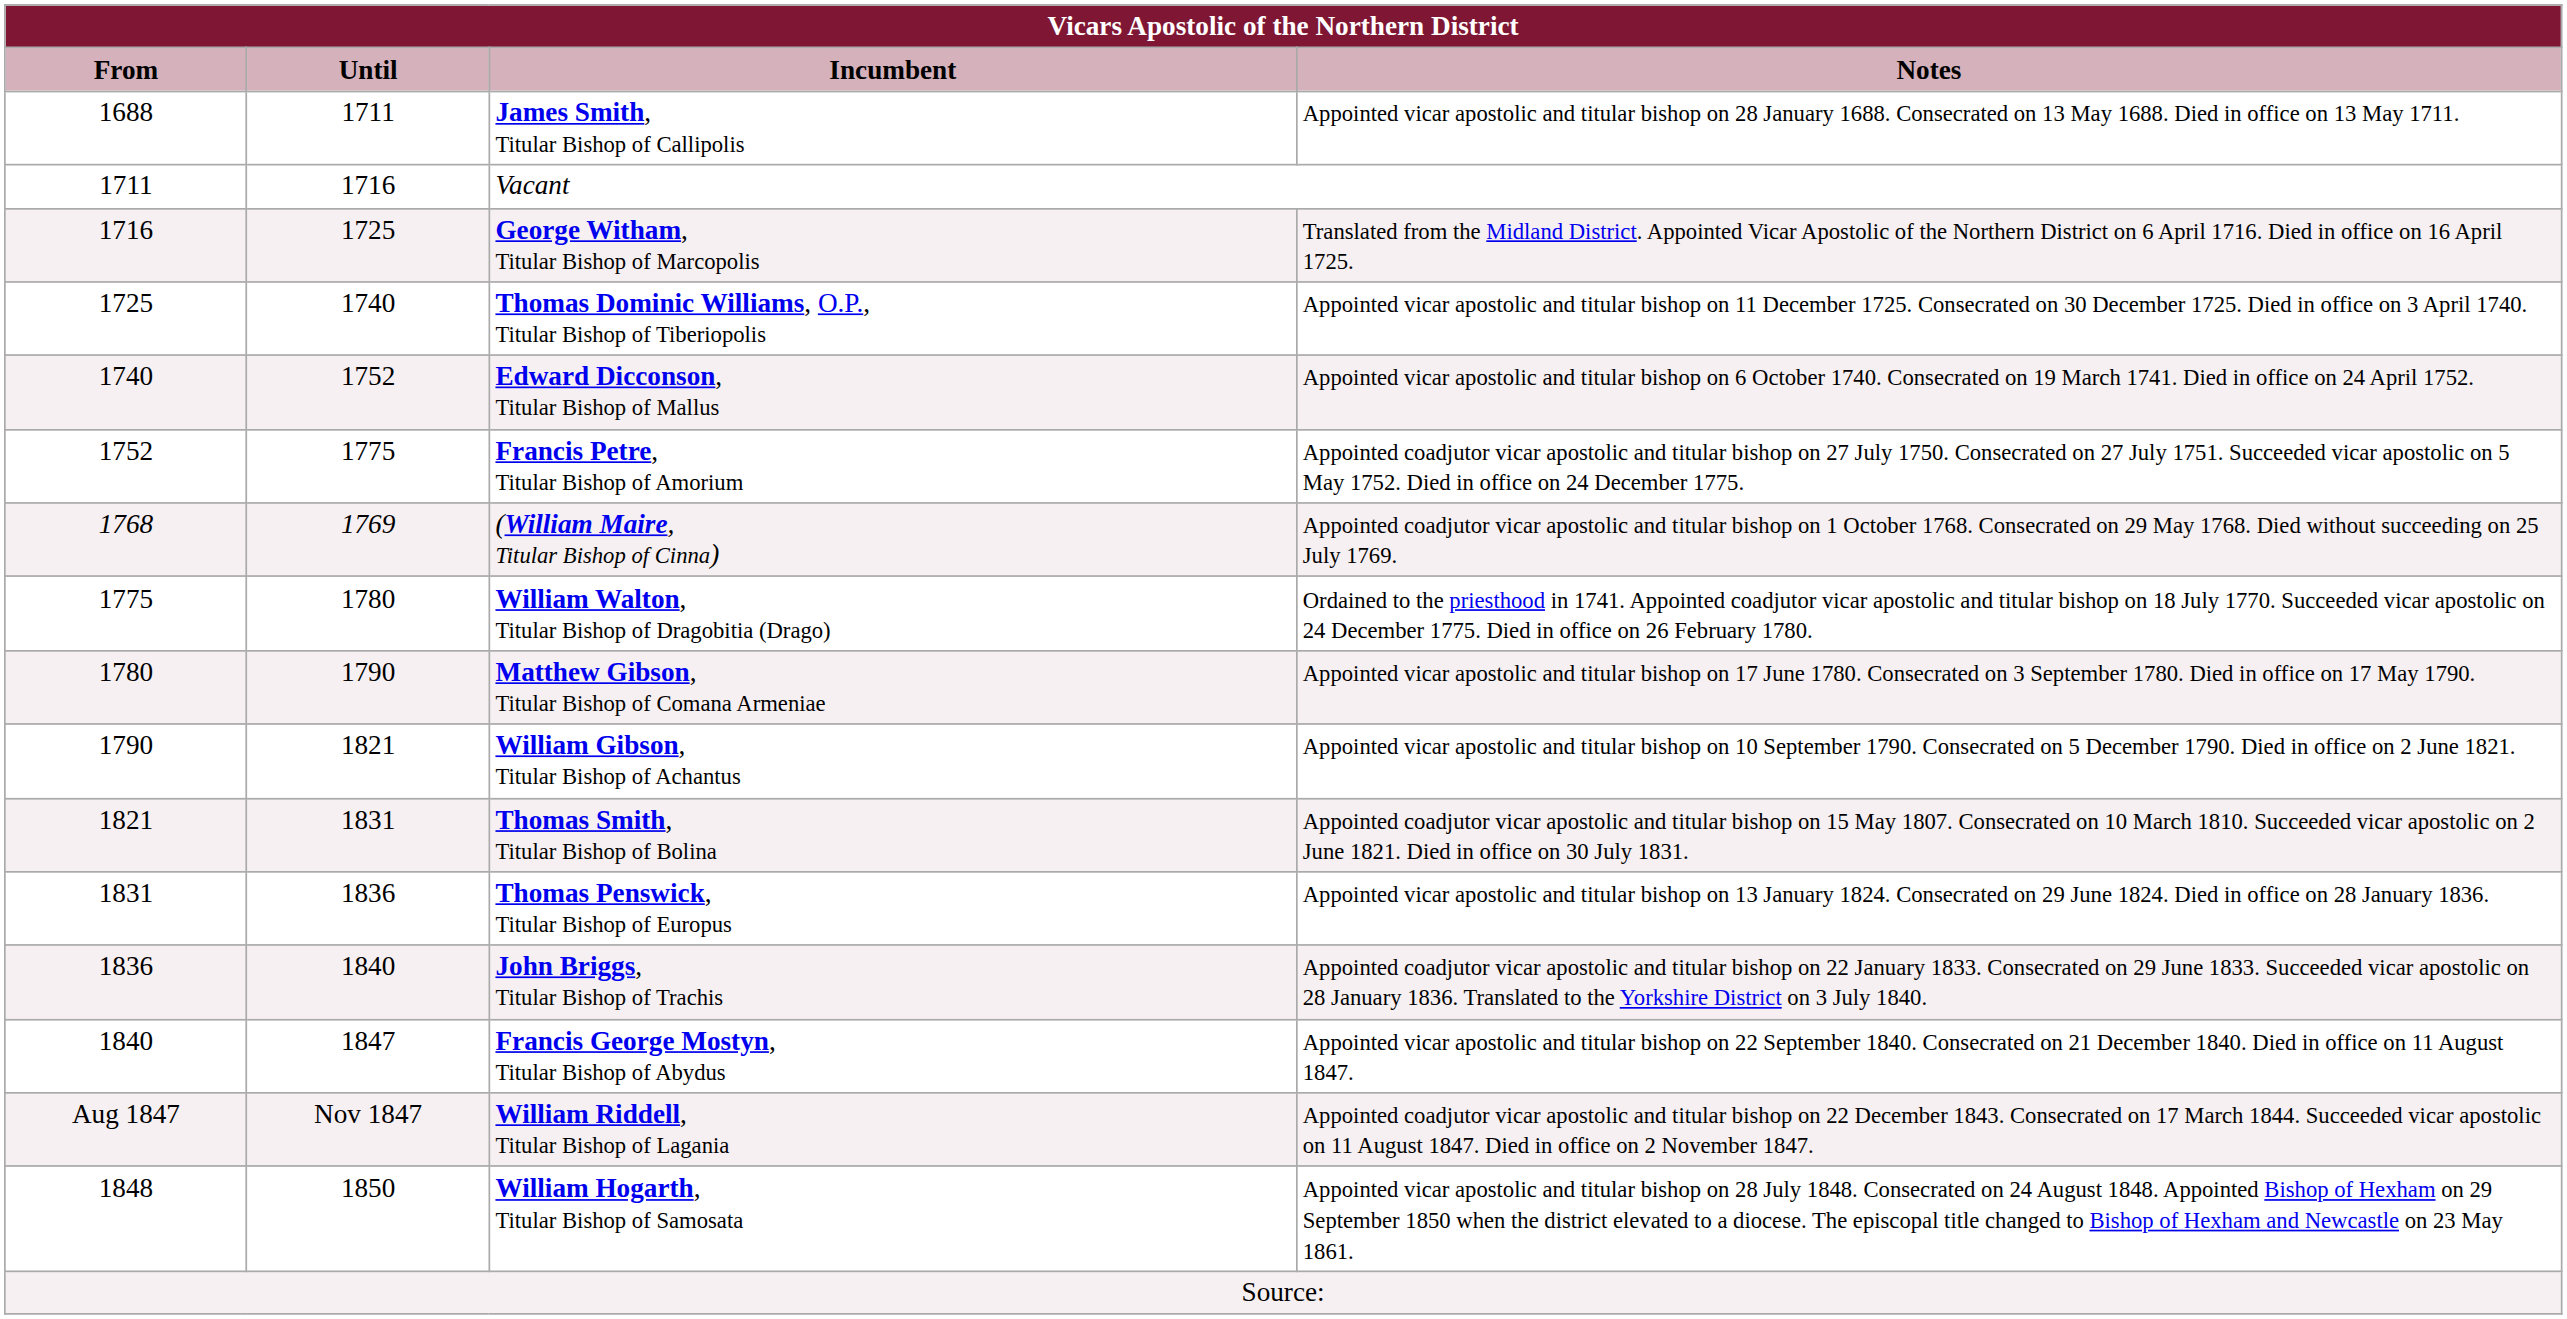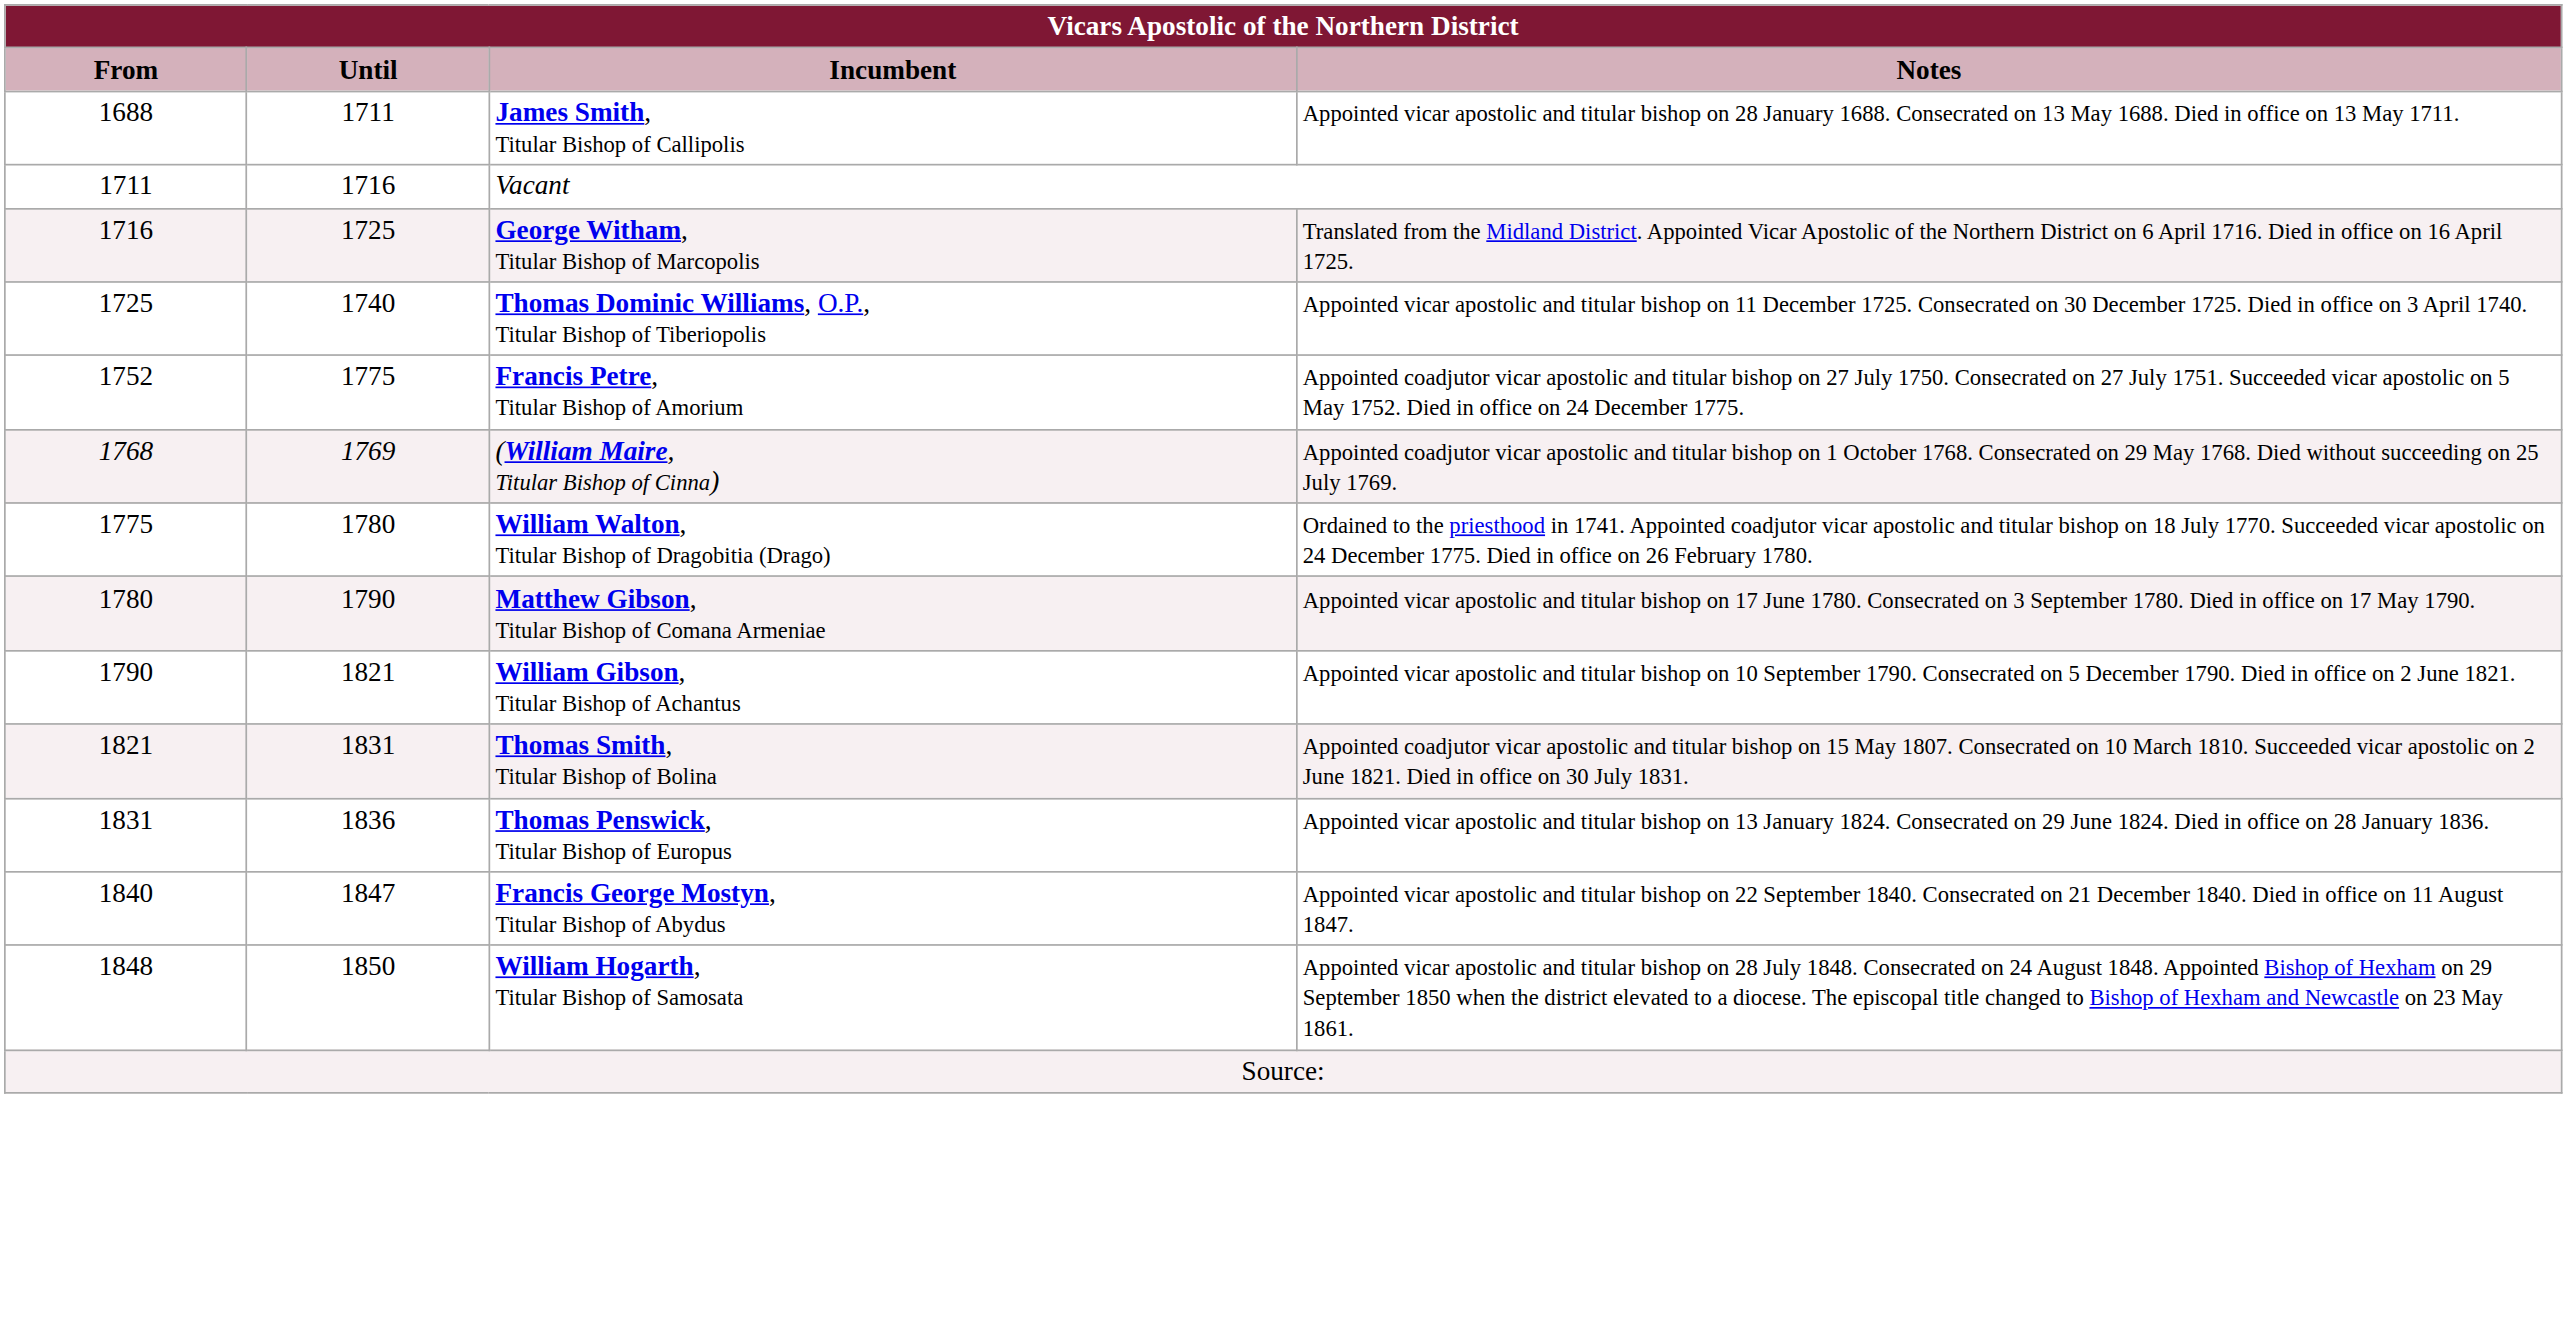 <table class="wikitable" style="width:95%;" border="1" cellpadding="2">
 <tr>
 <th colspan="4" style="background-color: #7F1734; color: white;">Vicars Apostolic of the Northern District</th>
 </tr>
 <tr align=center>
 <th style="background-color:#D4B1BB" width="9%">From</th>
 <th style="background-color:#D4B1BB" width="9%">Until</th>
 <th style="background-color:#D4B1BB" width="30%">Incumbent</th>
 <th style="background-color:#D4B1BB" width="47%">Notes</th>
 </tr>
 <tr valign="top" style="background-color: white;">
 <td align="center">1688</td>
 <td align="center">1711</td>
 <td><strong><a href='#'>James Smith</a></strong>, <br><small>Titular Bishop of Callipolis</small></td>
 <td><small>Appointed vicar apostolic and titular bishop on 28 January 1688. Consecrated on 13 May 1688. Died in office on 13 May 1711.</small></td>
 </tr>
 <tr valign="top" style="background-color: white;">
 <td align="center">1711</td>
 <td align="center">1716</td>
 <td colspan="2"><em>Vacant</em></td>
 </tr>
 <tr valign="top" style="background-color: #F7F0F2;">
 <td align="center">1716</td>
 <td align="center">1725</td>
 <td><strong><a href='#'>George Witham</a></strong>, <br><small>Titular Bishop of Marcopolis</small></td>
 <td><small>Translated from the <a href='#'>Midland District</a>. Appointed Vicar Apostolic of the Northern District on 6 April 1716. Died in office on 16 April 1725.</small></td>
 </tr>
 <tr valign="top" style="background-color: white;">
 <td align="center">1725</td>
 <td align="center">1740</td>
 <td><strong><a href='#'>Thomas Dominic Williams</a></strong>, <a href='#'>O.P.</a>, <br><small>Titular Bishop of Tiberiopolis</small></td>
 <td><small>Appointed vicar apostolic and titular bishop on 11 December 1725. Consecrated on 30 December 1725. Died in office on 3 April 1740.</small></td>
-</tr>
-<tr valign="top" style="background-color: #F7F0F2;">
-<td align="center">1740</td>
-<td align="center">1752</td>
-<td><strong><a href='#'>Edward Dicconson</a></strong>, <br><small>Titular Bishop of Mallus</small></td>
-<td><small>Appointed vicar apostolic and titular bishop on 6 October 1740. Consecrated on 19 March 1741. Died in office on 24 April 1752.</small></td>
 </tr>
 <tr valign="top" style="background-color: white;">
 <td align="center">1752</td>
 <td align="center">1775</td>
 <td><strong><a href='#'>Francis Petre</a></strong>, <br><small>Titular Bishop of Amorium</small></td>
 <td><small>Appointed coadjutor vicar apostolic and titular bishop on 27 July 1750. Consecrated on 27 July 1751. Succeeded vicar apostolic on 5 May 1752. Died in office on 24 December 1775.</small></td>
 </tr>
 <tr valign="top" style="background-color: #F7F0F2;">
 <td align="center"><em>1768</em></td>
 <td align="center"><em>1769</em></td>
 <td><em>(<strong><a href='#'>William Maire</a></strong>, <br><small>Titular Bishop of Cinna</small>)</em></td>
 <td><small>Appointed coadjutor vicar apostolic and titular bishop on 1 October 1768. Consecrated on 29 May 1768. Died without succeeding on 25 July 1769.</small></td>
 </tr>
 <tr valign="top" style="background-color: white;">
 <td align="center">1775</td>
 <td align="center">1780</td>
 <td><strong><a href='#'>William Walton</a></strong>, <br><small>Titular Bishop of Dragobitia (Drago)</small></td>
 <td><small>Ordained to the <a href='#'>priesthood</a> in 1741. Appointed coadjutor vicar apostolic and titular bishop on 18 July 1770. Succeeded vicar apostolic on 24 December 1775. Died in office on 26 February 1780.</small></td>
 </tr>
 <tr valign="top" style="background-color: #F7F0F2;">
 <td align="center">1780</td>
 <td align="center">1790</td>
 <td><strong><a href='#'>Matthew Gibson</a></strong>, <br><small>Titular Bishop of Comana Armeniae</small></td>
 <td><small>Appointed vicar apostolic and titular bishop on 17 June 1780. Consecrated on 3 September 1780. Died in office on 17 May 1790.</small></td>
 </tr>
 <tr valign="top" style="background-color: white;">
 <td align="center">1790</td>
 <td align="center">1821</td>
 <td><strong><a href='#'>William Gibson</a></strong>, <br><small>Titular Bishop of Achantus</small></td>
 <td><small>Appointed vicar apostolic and titular bishop on 10 September 1790. Consecrated on 5 December 1790. Died in office on 2 June 1821.</small></td>
 </tr>
 <tr valign="top" style="background-color: #F7F0F2;">
 <td align="center">1821</td>
 <td align="center">1831</td>
 <td><strong><a href='#'>Thomas Smith</a></strong>, <br><small>Titular Bishop of Bolina</small></td>
 <td><small>Appointed coadjutor vicar apostolic and titular bishop on 15 May 1807. Consecrated on 10 March 1810. Succeeded vicar apostolic on 2 June 1821. Died in office on 30 July 1831.</small></td>
 </tr>
 <tr valign="top" style="background-color: white;">
 <td align="center">1831</td>
 <td align="center">1836</td>
 <td><strong><a href='#'>Thomas Penswick</a></strong>, <br><small>Titular Bishop of Europus</small></td>
 <td><small>Appointed vicar apostolic and titular bishop on 13 January 1824. Consecrated on 29 June 1824. Died in office on 28 January 1836.</small></td>
 </tr>
-<tr valign="top" style="background-color: #F7F0F2;">
-<td align="center">1836</td>
-<td align="center">1840</td>
-<td><strong><a href='#'>John Briggs</a></strong>, <br><small>Titular Bishop of Trachis</small></td>
-<td><small>Appointed coadjutor vicar apostolic and titular bishop on 22 January 1833. Consecrated on 29 June 1833. Succeeded vicar apostolic on 28 January 1836. Translated to the <a href='#'>Yorkshire District</a> on 3 July 1840.</small></td>
-</tr>
 <tr valign="top" style="background-color: white;">
 <td align="center">1840</td>
 <td align="center">1847</td>
 <td><strong><a href='#'>Francis George Mostyn</a></strong>, <br><small>Titular Bishop of Abydus</small></td>
 <td><small>Appointed vicar apostolic and titular bishop on 22 September 1840. Consecrated on 21 December 1840. Died in office on 11 August 1847.</small></td>
-</tr>
-<tr valign="top" style="background-color: #F7F0F2;">
-<td align="center">Aug 1847</td>
-<td align="center">Nov 1847</td>
-<td><strong><a href='#'>William Riddell</a></strong>, <br><small>Titular Bishop of Lagania</small></td>
-<td><small>Appointed coadjutor vicar apostolic and titular bishop on 22 December 1843. Consecrated on 17 March 1844. Succeeded vicar apostolic on 11 August 1847. Died in office on 2 November 1847.</small></td>
 </tr>
 <tr valign="top" style="background-color: white;">
 <td align="center">1848</td>
 <td align="center">1850</td>
 <td><strong><a href='#'>William Hogarth</a></strong>, <br><small>Titular Bishop of Samosata </small></td>
 <td><small>Appointed vicar apostolic and titular bishop on 28 July 1848. Consecrated on 24 August 1848. Appointed <a href='#'>Bishop of Hexham</a> on 29 September 1850 when the district elevated to a diocese. The episcopal title changed to <a href='#'>Bishop of Hexham and Newcastle</a> on 23 May 1861.</small></td>
 </tr>
 <tr valign="top" style="background-color: #F7F0F2;">
 <td colspan=4 align=center>Source:</td>
 </tr>
 </table>
